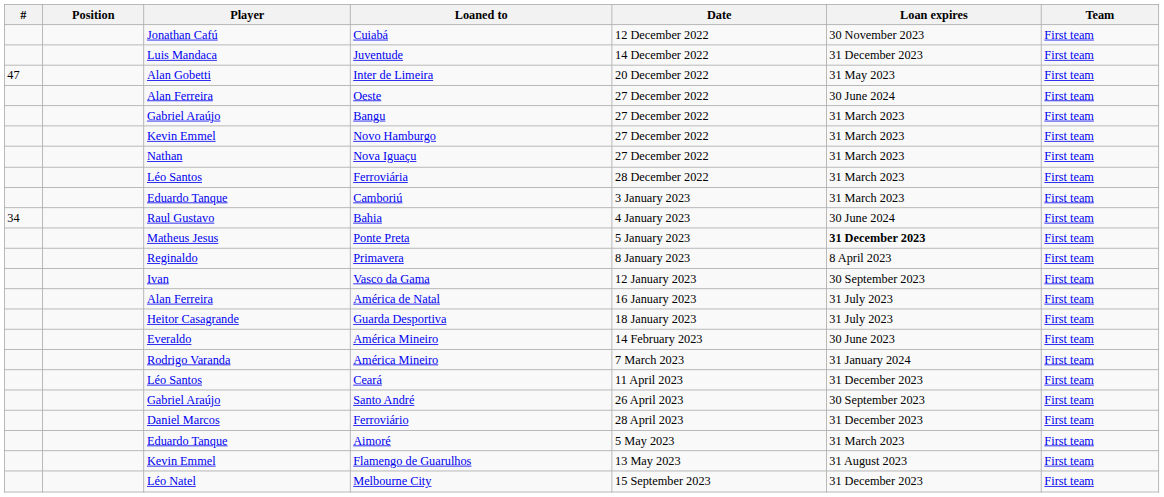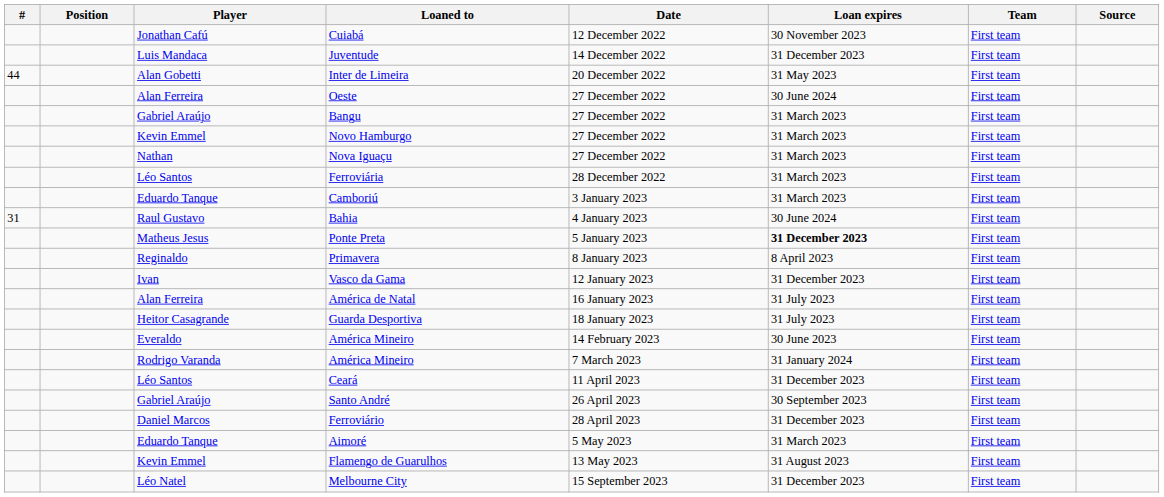 <table class="wikitable sortable" style="width:90%; text-align:center; font-size:95%; text-align:left;">
 <tr>
 <th><strong>#</strong></th>
 <th><strong>Position </strong></th>
 <th><strong>Player </strong></th>
 <th><strong>Loaned to</strong></th>
 <th><strong>Date </strong></th>
 <th><strong>Loan expires </strong></th>
 <th><strong>Team</strong></th>
+<th><strong>Source</strong></th>
 </tr>
 <tr>
 <td></td>
 <td></td>
 <td> <a href='#'>Jonathan Cafú</a></td>
 <td> <a href='#'>Cuiabá</a></td>
 <td>12 December 2022</td>
 <td>30 November 2023</td>
 <td><a href='#'>First team</a></td>
+<td></td>
 </tr>
 <tr>
 <td></td>
 <td></td>
 <td> <a href='#'>Luis Mandaca</a></td>
 <td> <a href='#'>Juventude</a></td>
 <td>14 December 2022</td>
 <td>31 December 2023</td>
 <td><a href='#'>First team</a></td>
+<td></td>
 </tr>
 <tr>
-<td>47</td>
+<td>44</td>
 <td></td>
 <td> <a href='#'>Alan Gobetti</a></td>
 <td> <a href='#'>Inter de Limeira</a></td>
 <td>20 December 2022</td>
 <td>31 May 2023</td>
 <td><a href='#'>First team</a></td>
+<td></td>
 </tr>
 <tr>
 <td></td>
 <td></td>
 <td> <a href='#'>Alan Ferreira</a></td>
 <td> <a href='#'>Oeste</a></td>
 <td>27 December 2022</td>
 <td>30 June 2024</td>
 <td><a href='#'>First team</a></td>
+<td></td>
 </tr>
 <tr>
 <td></td>
 <td></td>
 <td> <a href='#'>Gabriel Araújo</a></td>
 <td> <a href='#'>Bangu</a></td>
 <td>27 December 2022</td>
 <td>31 March 2023</td>
 <td><a href='#'>First team</a></td>
+<td></td>
 </tr>
 <tr>
 <td></td>
 <td></td>
 <td> <a href='#'>Kevin Emmel</a></td>
 <td> <a href='#'>Novo Hamburgo</a></td>
 <td>27 December 2022</td>
 <td>31 March 2023</td>
 <td><a href='#'>First team</a></td>
+<td></td>
 </tr>
 <tr>
 <td></td>
 <td></td>
 <td> <a href='#'>Nathan</a></td>
 <td> <a href='#'>Nova Iguaçu</a></td>
 <td>27 December 2022</td>
 <td>31 March 2023 </td>
 <td><a href='#'>First team</a></td>
+<td></td>
 </tr>
 <tr>
 <td></td>
 <td></td>
 <td> <a href='#'>Léo Santos</a></td>
 <td> <a href='#'>Ferroviária</a></td>
 <td>28 December 2022</td>
 <td>31 March 2023</td>
 <td><a href='#'>First team</a></td>
+<td></td>
 </tr>
 <tr>
 <td></td>
 <td></td>
 <td> <a href='#'>Eduardo Tanque</a></td>
 <td> <a href='#'>Camboriú</a></td>
 <td>3 January 2023</td>
 <td>31 March 2023</td>
 <td><a href='#'>First team</a></td>
+<td></td>
 </tr>
 <tr>
-<td>34</td>
+<td>31</td>
 <td></td>
 <td> <a href='#'>Raul Gustavo</a></td>
 <td> <a href='#'>Bahia</a></td>
 <td>4 January 2023</td>
 <td>30 June 2024</td>
 <td><a href='#'>First team</a></td>
+<td></td>
 </tr>
 <tr>
 <td></td>
 <td></td>
 <td> <a href='#'>Matheus Jesus</a></td>
 <td> <a href='#'>Ponte Preta</a></td>
 <td>5 January 2023</td>
 <td><strong>31 December 2023 </strong></td>
 <td><a href='#'>First team</a></td>
+<td></td>
 </tr>
 <tr>
 <td></td>
 <td></td>
 <td> <a href='#'>Reginaldo</a></td>
 <td> <a href='#'>Primavera</a></td>
 <td>8 January 2023</td>
 <td>8 April 2023</td>
 <td><a href='#'>First team</a></td>
+<td></td>
 </tr>
 <tr>
 <td></td>
 <td></td>
 <td> <a href='#'>Ivan</a></td>
 <td> <a href='#'>Vasco da Gama</a></td>
 <td>12 January 2023</td>
-<td>30 September 2023</td>
+<td>31 December 2023</td>
 <td><a href='#'>First team</a></td>
+<td></td>
 </tr>
 <tr>
 <td></td>
 <td></td>
 <td> <a href='#'>Alan Ferreira</a></td>
 <td> <a href='#'>América de Natal</a></td>
 <td>16 January 2023</td>
 <td>31 July 2023</td>
 <td><a href='#'>First team</a></td>
+<td></td>
 </tr>
 <tr>
 <td></td>
 <td></td>
 <td> <a href='#'>Heitor Casagrande</a></td>
 <td> <a href='#'>Guarda Desportiva</a></td>
 <td>18 January 2023</td>
 <td>31 July 2023</td>
 <td><a href='#'>First team</a></td>
+<td></td>
 </tr>
 <tr>
 <td></td>
 <td></td>
 <td> <a href='#'>Everaldo</a></td>
 <td> <a href='#'>América Mineiro</a></td>
 <td>14 February 2023</td>
 <td>30 June 2023</td>
 <td><a href='#'>First team</a></td>
+<td></td>
 </tr>
 <tr>
 <td></td>
 <td></td>
 <td> <a href='#'>Rodrigo Varanda</a></td>
 <td> <a href='#'>América Mineiro</a></td>
 <td>7 March 2023</td>
 <td>31 January 2024</td>
 <td><a href='#'>First team</a></td>
+<td></td>
 </tr>
 <tr>
 <td></td>
 <td></td>
 <td> <a href='#'>Léo Santos</a></td>
 <td> <a href='#'>Ceará</a></td>
 <td>11 April 2023</td>
 <td>31 December 2023</td>
 <td><a href='#'>First team</a></td>
+<td></td>
 </tr>
 <tr>
 <td></td>
 <td></td>
 <td> <a href='#'>Gabriel Araújo</a></td>
 <td> <a href='#'>Santo André</a></td>
 <td>26 April 2023</td>
 <td>30 September 2023</td>
 <td><a href='#'>First team</a></td>
+<td></td>
 </tr>
 <tr>
 <td></td>
 <td></td>
 <td> <a href='#'>Daniel Marcos</a></td>
 <td> <a href='#'>Ferroviário</a></td>
 <td>28 April 2023</td>
 <td>31 December 2023</td>
 <td><a href='#'>First team</a></td>
+<td></td>
 </tr>
 <tr>
 <td></td>
 <td></td>
 <td> <a href='#'>Eduardo Tanque</a></td>
 <td> <a href='#'>Aimoré</a></td>
 <td>5 May 2023</td>
 <td>31 March 2023</td>
 <td><a href='#'>First team</a></td>
+<td></td>
 </tr>
 <tr>
 <td></td>
 <td></td>
 <td> <a href='#'>Kevin Emmel</a></td>
 <td> <a href='#'>Flamengo de Guarulhos</a></td>
 <td>13 May 2023</td>
 <td>31 August 2023</td>
 <td><a href='#'>First team</a></td>
+<td></td>
 </tr>
 <tr>
 <td></td>
 <td></td>
 <td> <a href='#'>Léo Natel</a></td>
 <td> <a href='#'>Melbourne City</a></td>
 <td>15 September 2023</td>
 <td>31 December 2023</td>
 <td><a href='#'>First team</a></td>
+<td></td>
 </tr>
 </table>
